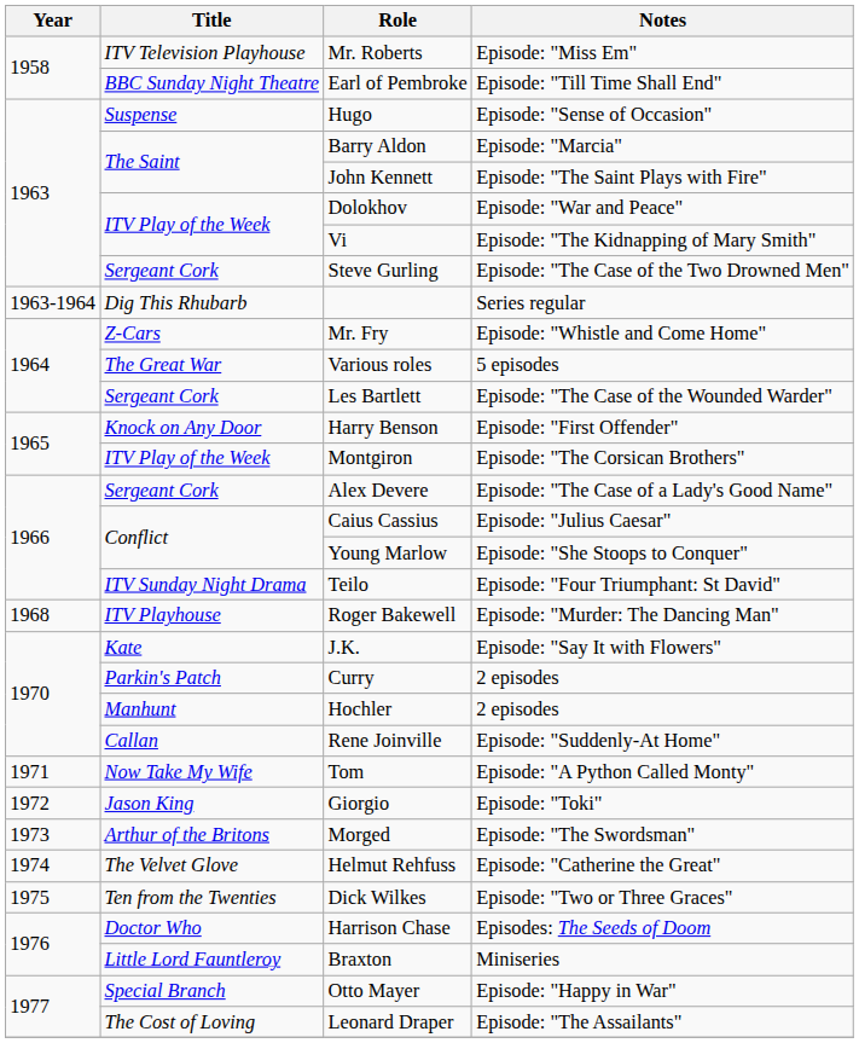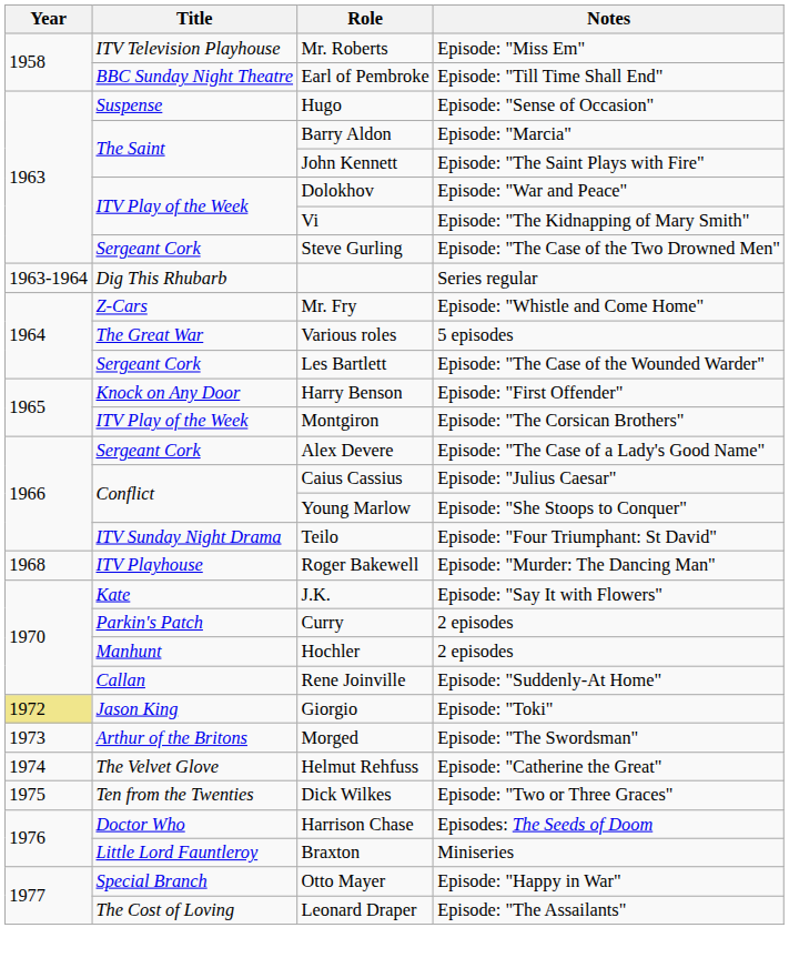 <table class="wikitable">
 <tr>
 <th>Year</th>
 <th>Title</th>
 <th>Role</th>
 <th>Notes</th>
 </tr>
 <tr>
 <td rowspan="2">1958</td>
 <td><em>ITV Television Playhouse</em></td>
 <td>Mr. Roberts</td>
 <td>Episode: "Miss Em"</td>
 </tr>
 <tr>
 <td><em><a href='#'>BBC Sunday Night Theatre</a></em></td>
 <td>Earl of Pembroke</td>
 <td>Episode: "Till Time Shall End"</td>
 </tr>
 <tr>
 <td rowspan="6">1963</td>
 <td><em><a href='#'>Suspense</a></em></td>
 <td>Hugo</td>
 <td>Episode: "Sense of Occasion"</td>
 </tr>
 <tr>
 <td rowspan="2"><em><a href='#'>The Saint</a></em></td>
 <td>Barry Aldon</td>
 <td>Episode: "Marcia"</td>
 </tr>
 <tr>
 <td>John Kennett</td>
 <td>Episode: "The Saint Plays with Fire"</td>
 </tr>
 <tr>
 <td rowspan="2"><em><a href='#'>ITV Play of the Week</a></em></td>
 <td>Dolokhov</td>
 <td>Episode: "War and Peace"</td>
 </tr>
 <tr>
 <td>Vi</td>
 <td>Episode: "The Kidnapping of Mary Smith"</td>
 </tr>
 <tr>
 <td><em><a href='#'>Sergeant Cork</a></em></td>
 <td>Steve Gurling</td>
 <td>Episode: "The Case of the Two Drowned Men"</td>
 </tr>
 <tr>
 <td>1963-1964</td>
 <td><em>Dig This Rhubarb</em></td>
 <td></td>
 <td>Series regular</td>
 </tr>
 <tr>
 <td rowspan="3">1964</td>
 <td><em><a href='#'>Z-Cars</a></em></td>
 <td>Mr. Fry</td>
 <td>Episode: "Whistle and Come Home"</td>
 </tr>
 <tr>
 <td><em><a href='#'>The Great War</a></em></td>
 <td>Various roles</td>
 <td>5 episodes</td>
 </tr>
 <tr>
 <td><em><a href='#'>Sergeant Cork</a></em></td>
 <td>Les Bartlett</td>
 <td>Episode: "The Case of the Wounded Warder"</td>
 </tr>
 <tr>
 <td rowspan="2">1965</td>
 <td><em><a href='#'>Knock on Any Door</a></em></td>
 <td>Harry Benson</td>
 <td>Episode: "First Offender"</td>
 </tr>
 <tr>
 <td><em><a href='#'>ITV Play of the Week</a></em></td>
 <td>Montgiron</td>
 <td>Episode: "The Corsican Brothers"</td>
 </tr>
 <tr>
 <td rowspan="4">1966</td>
 <td><em><a href='#'>Sergeant Cork</a></em></td>
 <td>Alex Devere</td>
 <td>Episode: "The Case of a Lady's Good Name"</td>
 </tr>
 <tr>
 <td rowspan="2"><em>Conflict</em></td>
 <td>Caius Cassius</td>
 <td>Episode: "Julius Caesar"</td>
 </tr>
 <tr>
 <td>Young Marlow</td>
 <td>Episode: "She Stoops to Conquer"</td>
 </tr>
 <tr>
 <td><em><a href='#'>ITV Sunday Night Drama</a></em></td>
 <td>Teilo</td>
 <td>Episode: "Four Triumphant: St David"</td>
 </tr>
 <tr>
 <td>1968</td>
 <td><em><a href='#'>ITV Playhouse</a></em></td>
 <td>Roger Bakewell</td>
 <td>Episode: "Murder: The Dancing Man"</td>
 </tr>
 <tr>
 <td rowspan="4">1970</td>
 <td><em><a href='#'>Kate</a></em></td>
 <td>J.K.</td>
 <td>Episode: "Say It with Flowers"</td>
 </tr>
 <tr>
 <td><em><a href='#'>Parkin's Patch</a></em></td>
 <td>Curry</td>
 <td>2 episodes</td>
 </tr>
 <tr>
 <td><em><a href='#'>Manhunt</a></em></td>
 <td>Hochler</td>
 <td>2 episodes</td>
 </tr>
 <tr>
 <td><em><a href='#'>Callan</a></em></td>
 <td>Rene Joinville</td>
 <td>Episode: "Suddenly-At Home"</td>
 </tr>
 <tr>
-<td>1971</td>
-<td><em><a href='#'>Now Take My Wife</a></em></td>
-<td>Tom</td>
-<td>Episode: "A Python Called Monty"</td>
-</tr>
-<tr>
-<td>1972</td>
+<td style="background: khaki;">1972</td>
 <td><em><a href='#'>Jason King</a></em></td>
 <td>Giorgio</td>
 <td>Episode: "Toki"</td>
 </tr>
 <tr>
 <td>1973</td>
 <td><em><a href='#'>Arthur of the Britons</a></em></td>
 <td>Morged</td>
 <td>Episode: "The Swordsman"</td>
 </tr>
 <tr>
 <td>1974</td>
 <td><em>The Velvet Glove</em></td>
 <td>Helmut Rehfuss</td>
 <td>Episode: "Catherine the Great"</td>
 </tr>
 <tr>
 <td>1975</td>
 <td><em>Ten from the Twenties</em></td>
 <td>Dick Wilkes</td>
 <td>Episode: "Two or Three Graces"</td>
 </tr>
 <tr>
 <td rowspan="2">1976</td>
 <td><em><a href='#'>Doctor Who</a></em></td>
 <td>Harrison Chase</td>
 <td>Episodes: <em><a href='#'>The Seeds of Doom</a></em></td>
 </tr>
 <tr>
 <td><em><a href='#'>Little Lord Fauntleroy</a></em></td>
 <td>Braxton</td>
 <td>Miniseries</td>
 </tr>
 <tr>
 <td rowspan="2">1977</td>
 <td><em><a href='#'>Special Branch</a></em></td>
 <td>Otto Mayer</td>
 <td>Episode: "Happy in War"</td>
 </tr>
 <tr>
 <td><em>The Cost of Loving</em></td>
 <td>Leonard Draper</td>
 <td>Episode: "The Assailants"</td>
 </tr>
 <tr>
 </tr>
 </table>
